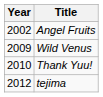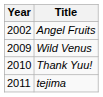 <table class="wikitable">
 <tr>
 <th>Year</th>
 <th>Title</th>
 </tr>
 <tr>
 <td>2002</td>
 <td><em>Angel Fruits</em></td>
 </tr>
 <tr>
 <td>2009</td>
 <td><em>Wild Venus</em></td>
 </tr>
 <tr>
 <td>2010</td>
 <td><em>Thank Yuu!</em></td>
 </tr>
 <tr>
-<td>2012</td>
+<td>2011</td>
 <td><em>tejima</em></td>
 </tr>
 </table>
